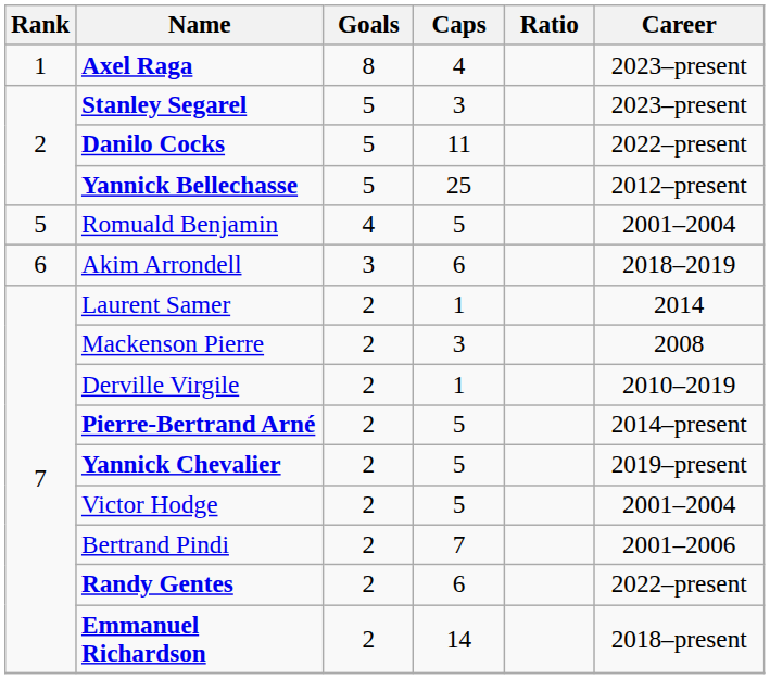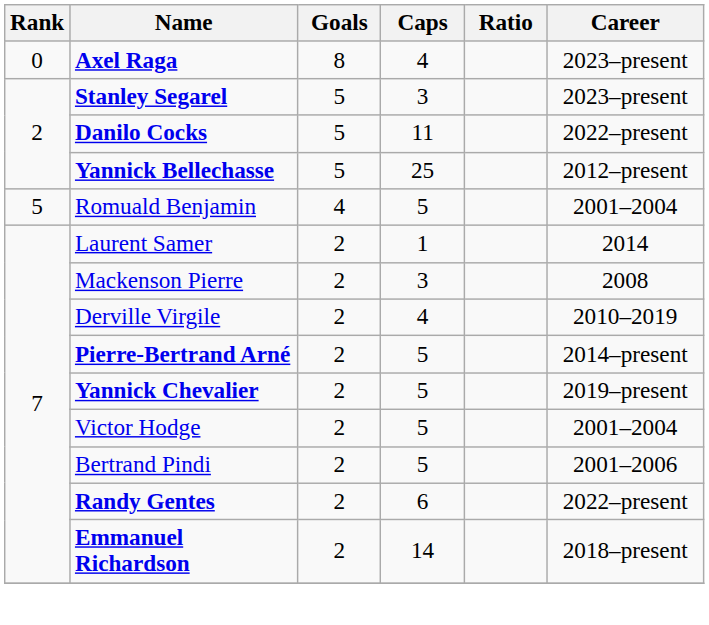 <table class="wikitable sortable" style="text-align:center;">
 <tr>
 <th width=30px>Rank</th>
 <th style="width:150px;">Name</th>
 <th width=50px>Goals</th>
 <th width=50px>Caps</th>
 <th width=50px>Ratio</th>
 <th width=100px>Career</th>
 </tr>
 <tr>
-<td rowspan=1>1</td>
+<td rowspan=1>0</td>
 <td align="left"><strong><a href='#'>Axel Raga</a></strong></td>
 <td>8</td>
 <td>4</td>
 <td></td>
 <td>2023–present</td>
 </tr>
 <tr>
 <td rowspan=3>2</td>
 <td align="left"><strong><a href='#'>Stanley Segarel</a></strong></td>
 <td>5</td>
 <td>3</td>
 <td></td>
 <td>2023–present</td>
 </tr>
 <tr>
 <td align="left"><strong><a href='#'>Danilo Cocks</a></strong></td>
 <td>5</td>
 <td>11</td>
 <td></td>
 <td>2022–present</td>
 </tr>
 <tr>
 <td align="left"><strong><a href='#'>Yannick Bellechasse</a></strong></td>
 <td>5</td>
 <td>25</td>
 <td></td>
 <td>2012–present</td>
 </tr>
 <tr>
 <td>5</td>
 <td align="left"><a href='#'>Romuald Benjamin</a></td>
 <td>4</td>
 <td>5</td>
 <td></td>
 <td>2001–2004</td>
 </tr>
 <tr>
-<td>6</td>
-<td align="left"><a href='#'>Akim Arrondell</a></td>
-<td>3</td>
-<td>6</td>
-<td></td>
-<td>2018–2019</td>
-</tr>
-<tr>
 <td rowspan=9>7</td>
 <td align="left"><a href='#'>Laurent Samer</a></td>
 <td>2</td>
 <td>1</td>
 <td></td>
 <td>2014</td>
 </tr>
 <tr>
 <td align="left"><a href='#'>Mackenson Pierre</a></td>
 <td>2</td>
 <td>3</td>
 <td></td>
 <td>2008</td>
 </tr>
 <tr>
 <td align="left"><a href='#'>Derville Virgile</a></td>
 <td>2</td>
-<td>1</td>
+<td>4</td>
 <td></td>
 <td>2010–2019</td>
 </tr>
 <tr>
 <td align="left"><strong><a href='#'>Pierre-Bertrand Arné</a></strong></td>
 <td>2</td>
 <td>5</td>
 <td></td>
 <td>2014–present</td>
 </tr>
 <tr>
 <td align="left"><strong><a href='#'>Yannick Chevalier</a></strong></td>
 <td>2</td>
 <td>5</td>
 <td></td>
 <td>2019–present</td>
 </tr>
 <tr>
 <td align="left"><a href='#'>Victor Hodge</a></td>
 <td>2</td>
 <td>5</td>
 <td></td>
 <td>2001–2004</td>
 </tr>
 <tr>
 <td align="left"><a href='#'>Bertrand Pindi</a></td>
 <td>2</td>
-<td>7</td>
+<td>5</td>
 <td></td>
 <td>2001–2006</td>
 </tr>
 <tr>
 <td align="left"><strong><a href='#'>Randy Gentes</a></strong></td>
 <td>2</td>
 <td>6</td>
 <td></td>
 <td>2022–present</td>
 </tr>
 <tr>
 <td align="left"><strong><a href='#'>Emmanuel Richardson</a></strong></td>
 <td>2</td>
 <td>14</td>
 <td></td>
 <td>2018–present</td>
 </tr>
 <tr>
 </tr>
 </table>
